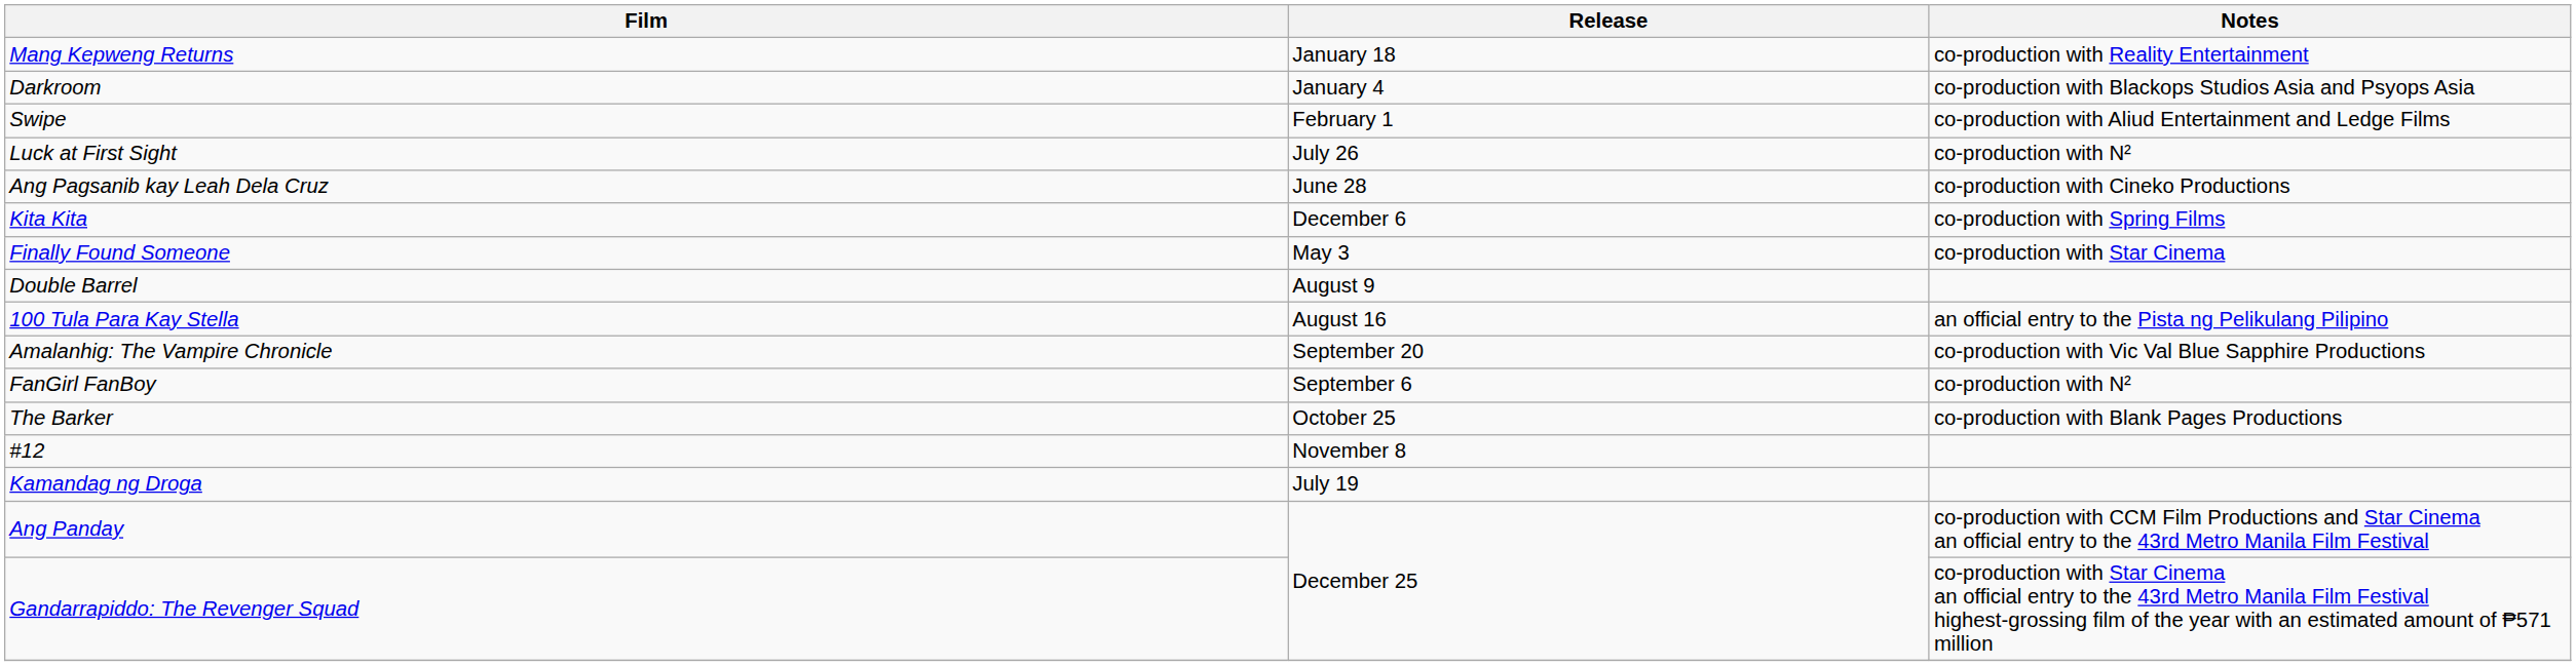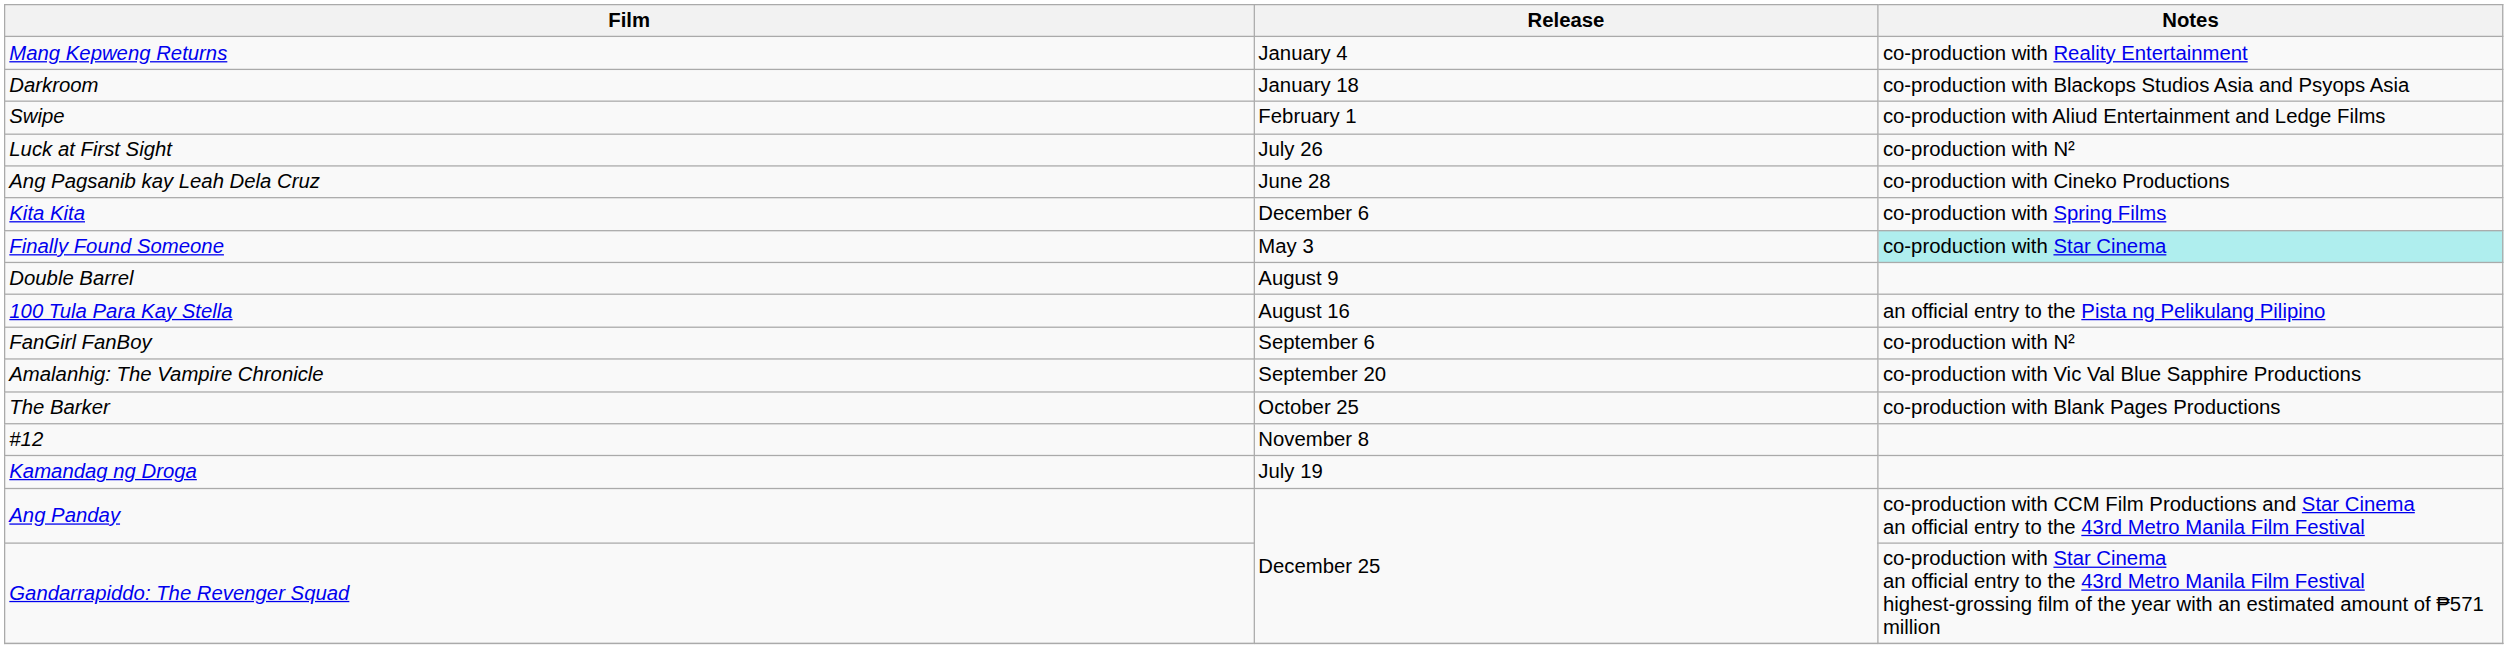 <table class="wikitable sortable">
 <tr>
 <th style="width:30%;">Film </th>
 <th style="width:15%;">Release</th>
 <th style="width:15%;">Notes</th>
 </tr>
 <tr>
 <td><em><a href='#'>Mang Kepweng Returns</a></em></td>
-<td>January 18</td>
+<td>January 4</td>
 <td>co-production with <a href='#'>Reality Entertainment</a></td>
 </tr>
 <tr>
 <td><em>Darkroom</em></td>
-<td>January 4</td>
+<td>January 18</td>
 <td>co-production with Blackops Studios Asia and Psyops Asia</td>
 </tr>
 <tr>
 <td><em>Swipe</em></td>
 <td>February 1</td>
 <td>co-production with Aliud Entertainment and Ledge Films</td>
 </tr>
 <tr>
 <td><em>Luck at First Sight</em></td>
 <td>July 26</td>
 <td>co-production with N²</td>
 </tr>
 <tr>
 <td><em>Ang Pagsanib kay Leah Dela Cruz</em></td>
 <td>June 28</td>
 <td>co-production with Cineko Productions</td>
 </tr>
 <tr>
 <td><em><a href='#'>Kita Kita</a></em></td>
 <td>December 6</td>
 <td>co-production with <a href='#'>Spring Films</a></td>
 </tr>
 <tr>
 <td><em><a href='#'>Finally Found Someone</a></em></td>
 <td>May 3</td>
-<td>co-production with <a href='#'>Star Cinema</a></td>
+<td style="background: paleturquoise;">co-production with <a href='#'>Star Cinema</a></td>
 </tr>
 <tr>
 <td><em>Double Barrel</em></td>
 <td>August 9</td>
 <td></td>
 </tr>
 <tr>
 <td><em><a href='#'>100 Tula Para Kay Stella</a></em></td>
 <td>August 16</td>
 <td>an official entry to the <a href='#'>Pista ng Pelikulang Pilipino</a></td>
 </tr>
 <tr>
+<td><em>FanGirl FanBoy</em></td>
+<td>September 6</td>
+<td>co-production with N²</td>
+</tr>
+<tr>
 <td><em>Amalanhig: The Vampire Chronicle</em></td>
 <td>September 20</td>
 <td>co-production with Vic Val Blue Sapphire Productions</td>
-</tr>
-<tr>
-<td><em>FanGirl FanBoy</em></td>
-<td>September 6</td>
-<td>co-production with N²</td>
 </tr>
 <tr>
 <td><em>The Barker</em></td>
 <td>October 25</td>
 <td>co-production with Blank Pages Productions</td>
 </tr>
 <tr>
 <td><em>#12</em></td>
 <td>November 8</td>
 <td></td>
 </tr>
 <tr>
 <td><em><a href='#'>Kamandag ng Droga</a></em></td>
 <td>July 19</td>
 <td></td>
 </tr>
 <tr>
 <td><em><a href='#'>Ang Panday</a></em></td>
 <td rowspan= "2">December 25</td>
 <td>co-production with CCM Film Productions and <a href='#'>Star Cinema</a> <br> an official entry to the <a href='#'>43rd Metro Manila Film Festival</a></td>
 </tr>
 <tr>
 <td><em><a href='#'>Gandarrapiddo: The Revenger Squad</a></em></td>
 <td>co-production with <a href='#'>Star Cinema</a> <br> an official entry to the <a href='#'>43rd Metro Manila Film Festival</a> <br> highest-grossing film of the year with an estimated amount of ₱571 million</td>
 </tr>
 <tr>
 </tr>
 </table>
